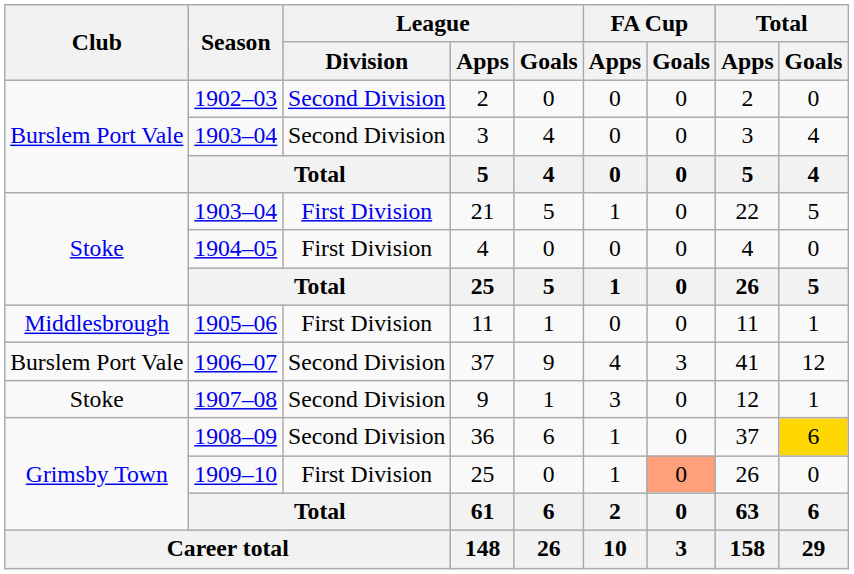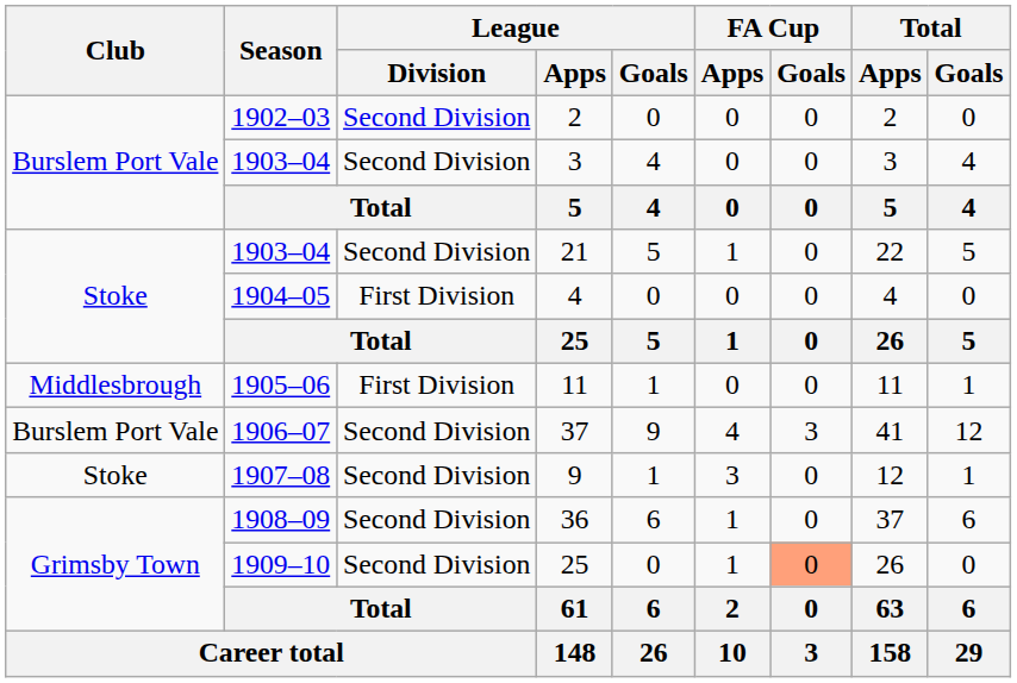 <table class="wikitable" style="text-align: center;">
 <tr>
 <th rowspan="2">Club</th>
 <th rowspan="2">Season</th>
 <th colspan="3">League</th>
 <th colspan="2">FA Cup</th>
 <th colspan="2">Total</th>
 </tr>
 <tr>
 <th>Division</th>
 <th>Apps</th>
 <th>Goals</th>
 <th>Apps</th>
 <th>Goals</th>
 <th>Apps</th>
 <th>Goals</th>
 </tr>
 <tr>
 <td rowspan="3"><a href='#'>Burslem Port Vale</a></td>
 <td><a href='#'>1902–03</a></td>
 <td><a href='#'>Second Division</a></td>
 <td>2</td>
 <td>0</td>
 <td>0</td>
 <td>0</td>
 <td>2</td>
 <td>0</td>
 </tr>
 <tr>
 <td><a href='#'>1903–04</a></td>
 <td>Second Division</td>
 <td>3</td>
 <td>4</td>
 <td>0</td>
 <td>0</td>
 <td>3</td>
 <td>4</td>
 </tr>
 <tr>
 <th colspan="2">Total</th>
 <th>5</th>
 <th>4</th>
 <th>0</th>
 <th>0</th>
 <th>5</th>
 <th>4</th>
 </tr>
 <tr>
 <td rowspan="3"><a href='#'>Stoke</a></td>
 <td><a href='#'>1903–04</a></td>
-<td><a href='#'>First Division</a></td>
+<td>Second Division</td>
 <td>21</td>
 <td>5</td>
 <td>1</td>
 <td>0</td>
 <td>22</td>
 <td>5</td>
 </tr>
 <tr>
 <td><a href='#'>1904–05</a></td>
 <td>First Division</td>
 <td>4</td>
 <td>0</td>
 <td>0</td>
 <td>0</td>
 <td>4</td>
 <td>0</td>
 </tr>
 <tr>
 <th colspan="2">Total</th>
 <th>25</th>
 <th>5</th>
 <th>1</th>
 <th>0</th>
 <th>26</th>
 <th>5</th>
 </tr>
 <tr>
 <td><a href='#'>Middlesbrough</a></td>
 <td><a href='#'>1905–06</a></td>
 <td>First Division</td>
 <td>11</td>
 <td>1</td>
 <td>0</td>
 <td>0</td>
 <td>11</td>
 <td>1</td>
 </tr>
 <tr>
 <td>Burslem Port Vale</td>
 <td><a href='#'>1906–07</a></td>
 <td>Second Division</td>
 <td>37</td>
 <td>9</td>
 <td>4</td>
 <td>3</td>
 <td>41</td>
 <td>12</td>
 </tr>
 <tr>
 <td>Stoke</td>
 <td><a href='#'>1907–08</a></td>
 <td>Second Division</td>
 <td>9</td>
 <td>1</td>
 <td>3</td>
 <td>0</td>
 <td>12</td>
 <td>1</td>
 </tr>
 <tr>
 <td rowspan="3"><a href='#'>Grimsby Town</a></td>
 <td><a href='#'>1908–09</a></td>
 <td>Second Division</td>
 <td>36</td>
 <td>6</td>
 <td>1</td>
 <td>0</td>
 <td>37</td>
-<td style="background: gold;">6</td>
+<td>6</td>
 </tr>
 <tr>
 <td><a href='#'>1909–10</a></td>
-<td>First Division</td>
+<td>Second Division</td>
 <td>25</td>
 <td>0</td>
 <td>1</td>
 <td style="background: lightsalmon;">0</td>
 <td>26</td>
 <td>0</td>
 </tr>
 <tr>
 <th colspan="2">Total</th>
 <th>61</th>
 <th>6</th>
 <th>2</th>
 <th>0</th>
 <th>63</th>
 <th>6</th>
 </tr>
 <tr>
 <th colspan="3">Career total</th>
 <th>148</th>
 <th>26</th>
 <th>10</th>
 <th>3</th>
 <th>158</th>
 <th>29</th>
 </tr>
 </table>
